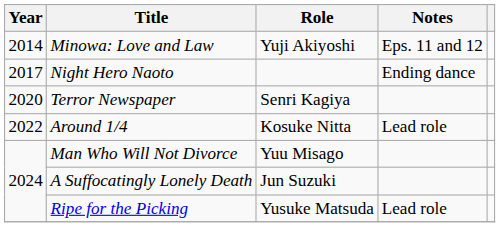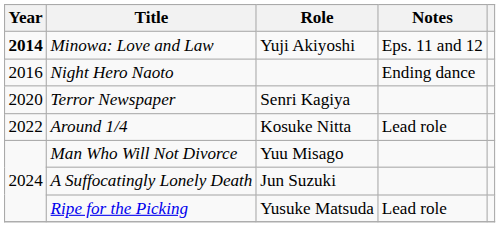 <table class="wikitable">
 <tr>
 <th>Year</th>
 <th>Title</th>
 <th>Role</th>
 <th>Notes</th>
 <th></th>
 </tr>
 <tr>
-<td>2014</td>
+<td><strong>2014</strong></td>
 <td><em>Minowa: Love and Law</em></td>
 <td>Yuji Akiyoshi</td>
 <td>Eps. 11 and 12</td>
 <td></td>
 </tr>
 <tr>
-<td>2017</td>
+<td>2016</td>
 <td><em>Night Hero Naoto</em></td>
 <td></td>
 <td>Ending dance</td>
 <td></td>
 </tr>
 <tr>
 <td>2020</td>
 <td><em>Terror Newspaper</em></td>
 <td>Senri Kagiya</td>
 <td></td>
 <td></td>
 </tr>
 <tr>
 <td>2022</td>
 <td><em>Around 1/4</em></td>
 <td>Kosuke Nitta</td>
 <td>Lead role</td>
 <td></td>
 </tr>
 <tr>
 <td rowspan=3>2024</td>
 <td><em>Man Who Will Not Divorce</em></td>
 <td>Yuu Misago</td>
 <td></td>
 <td></td>
 </tr>
 <tr>
 <td><em>A Suffocatingly Lonely Death</em></td>
 <td>Jun Suzuki</td>
 <td></td>
 <td></td>
 </tr>
 <tr>
 <td><em><a href='#'>Ripe for the Picking</a></em></td>
 <td>Yusuke Matsuda</td>
 <td>Lead role</td>
 <td></td>
 </tr>
 <tr>
 </tr>
 </table>
